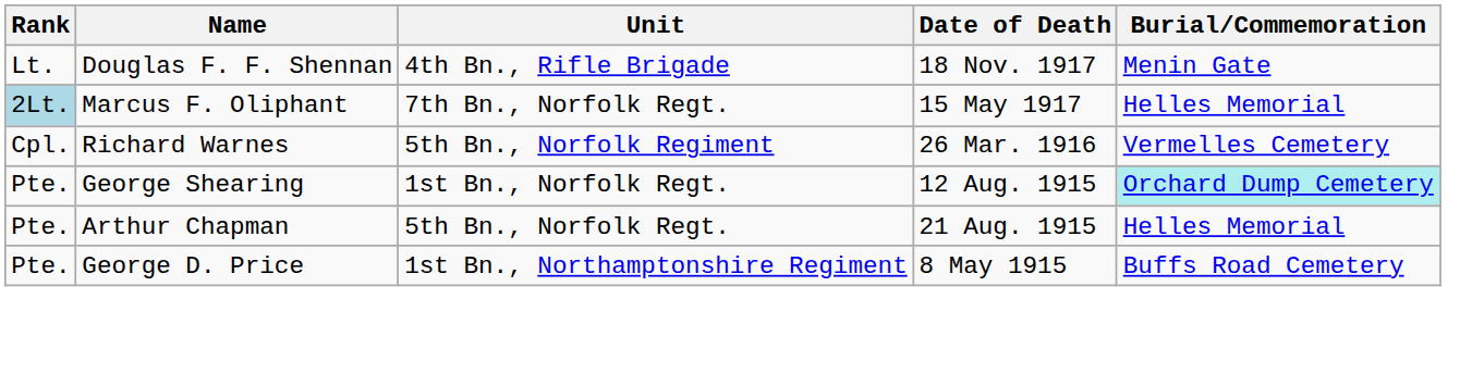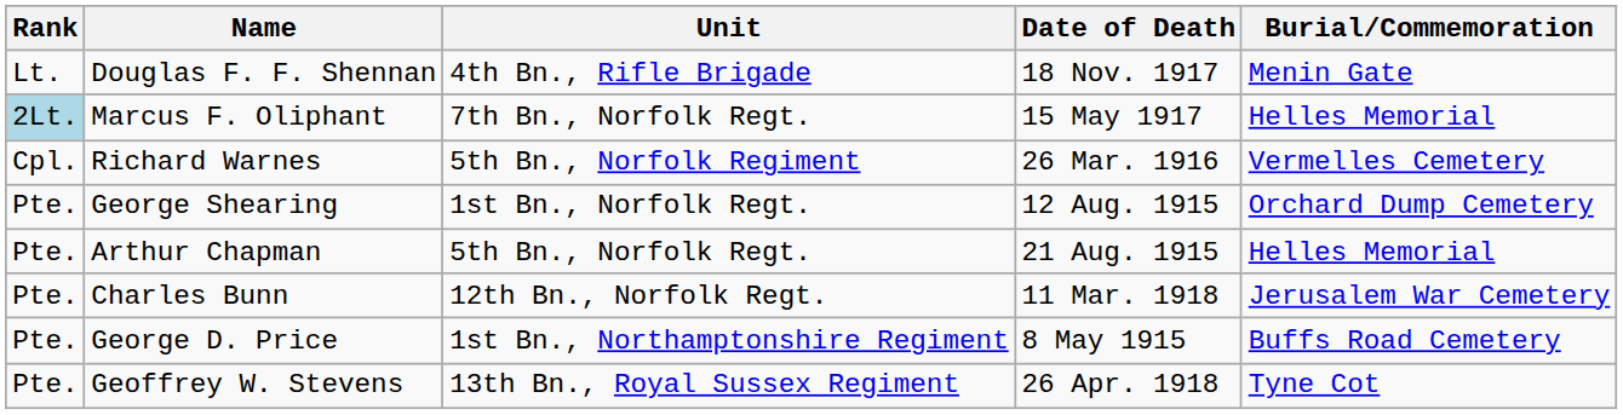 <table class="wikitable">
 <tr>
 <th>Rank</th>
 <th>Name</th>
 <th>Unit</th>
 <th>Date of Death</th>
 <th>Burial/Commemoration</th>
 </tr>
 <tr>
 <td>Lt.</td>
 <td>Douglas F. F. Shennan</td>
 <td>4th Bn., <a href='#'>Rifle Brigade</a></td>
 <td>18 Nov. 1917</td>
 <td><a href='#'>Menin Gate</a></td>
 </tr>
 <tr>
 <td style="background: lightblue;">2Lt.</td>
 <td>Marcus F. Oliphant</td>
 <td>7th Bn., Norfolk Regt.</td>
 <td>15 May 1917</td>
 <td><a href='#'>Helles Memorial</a></td>
 </tr>
 <tr>
 <td>Cpl.</td>
 <td>Richard Warnes</td>
 <td>5th Bn., <a href='#'>Norfolk Regiment</a></td>
 <td>26 Mar. 1916</td>
 <td><a href='#'>Vermelles Cemetery</a></td>
 </tr>
 <tr>
 <td>Pte.</td>
 <td>George Shearing</td>
 <td>1st Bn., Norfolk Regt.</td>
 <td>12 Aug. 1915</td>
-<td style="background: paleturquoise;"><a href='#'>Orchard Dump Cemetery</a></td>
+<td><a href='#'>Orchard Dump Cemetery</a></td>
 </tr>
 <tr>
 <td>Pte.</td>
 <td>Arthur Chapman</td>
 <td>5th Bn., Norfolk Regt.</td>
 <td>21 Aug. 1915</td>
 <td><a href='#'>Helles Memorial</a></td>
 </tr>
 <tr>
 <td>Pte.</td>
+<td>Charles Bunn</td>
+<td>12th Bn., Norfolk Regt.</td>
+<td>11 Mar. 1918</td>
+<td><a href='#'>Jerusalem War Cemetery</a></td>
+</tr>
+<tr>
+<td>Pte.</td>
 <td>George D. Price</td>
 <td>1st Bn., <a href='#'>Northamptonshire Regiment</a></td>
 <td>8 May 1915</td>
 <td><a href='#'>Buffs Road Cemetery</a></td>
 </tr>
+<tr>
+<td>Pte.</td>
+<td>Geoffrey W. Stevens</td>
+<td>13th Bn., <a href='#'>Royal Sussex Regiment</a></td>
+<td>26 Apr. 1918</td>
+<td><a href='#'>Tyne Cot</a></td>
+</tr>
 </table>
